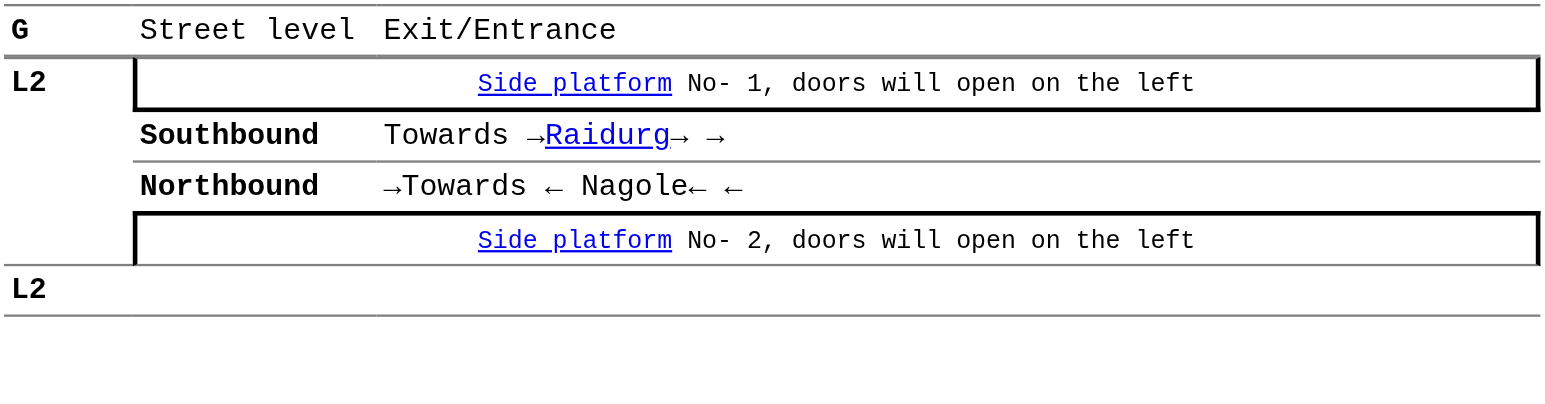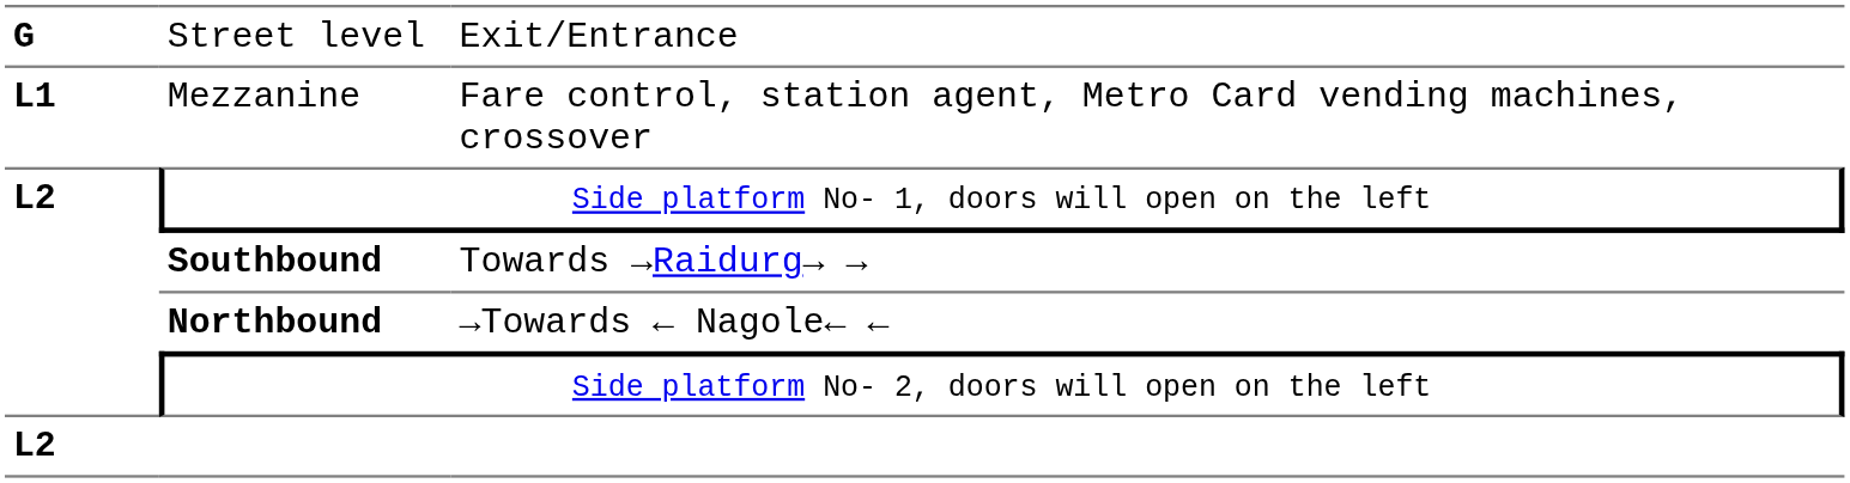 <table table border=0 cellspacing=0 cellpadding=3>
 <tr>
 <td style="border-bottom:solid 1px gray;border-top:solid 1px gray;" width=50 valign=top><strong>G</strong></td>
 <td style="border-top:solid 1px gray;border-bottom:solid 1px gray;" width=100 valign=top>Street level</td>
 <td style="border-top:solid 1px gray;border-bottom:solid 1px gray;" width=500 valign=top>Exit/Entrance</td>
+</tr>
+<tr>
+<td valign=top><strong>L1</strong></td>
+<td valign=top>Mezzanine</td>
+<td valign=top>Fare control, station agent, Metro Card vending machines, crossover<br></td>
 </tr>
 <tr>
 <td style="border-top:solid 1px gray;border-bottom:solid 1px gray;" width=50 rowspan=4 valign=top><strong>L2</strong></td>
 <td style="border-top:solid 1px gray;border-right:solid 2px black;border-left:solid 2px black;border-bottom:solid 2px black;text-align:center;" colspan=2><small><a href='#'>Side platform</a> No- 1, doors will open on the left </small></td>
 </tr>
 <tr>
 <td style="border-bottom:solid 1px gray;" width=100><span><strong>Southbound</strong></span></td>
 <td style="border-bottom:solid 1px gray;" width=500>Towards →<a href='#'>Raidurg</a>→ →</td>
 </tr>
 <tr>
 <td><span><strong>Northbound</strong></span></td>
 <td><span>→</span>Towards ← Nagole← ←</td>
 </tr>
 <tr>
 <td style="border-top:solid 2px black;border-right:solid 2px black;border-left:solid 2px black;border-bottom:solid 1px gray;text-align:center;" colspan=2><small><a href='#'>Side platform</a> No- 2, doors will open on the left </small></td>
 </tr>
 <tr>
 <td style="border-bottom:solid 1px gray;" width=50 rowspan=2 valign=top><strong>L2</strong></td>
 <td style="border-bottom:solid 1px gray;" width=100></td>
 <td style="border-bottom:solid 1px gray;" width=500></td>
 </tr>
 <tr>
 </tr>
 </table>
